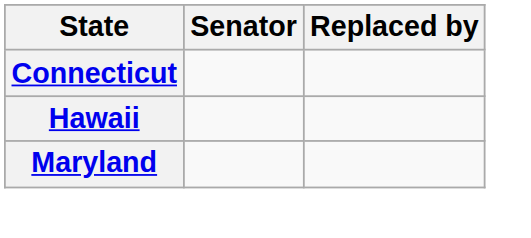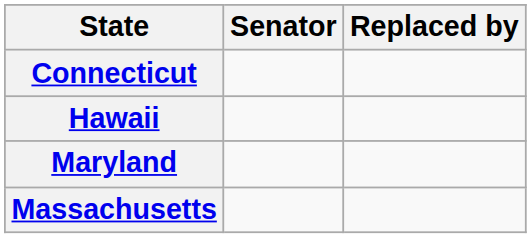 <table class="wikitable sortable plainrowheaders">
 <tr>
 <th scope="col">State</th>
 <th scope="col">Senator</th>
 <th scope="col">Replaced by</th>
 </tr>
 <tr>
 <th><a href='#'>Connecticut</a></th>
 <td></td>
 <td></td>
 </tr>
 <tr>
 <th><a href='#'>Hawaii</a></th>
 <td></td>
 <td></td>
 </tr>
 <tr>
 <th><a href='#'>Maryland</a></th>
 <td></td>
 <td></td>
 </tr>
+<tr>
+<th><a href='#'>Massachusetts</a></th>
+<td></td>
+<td></td>
+</tr>
 </table>
